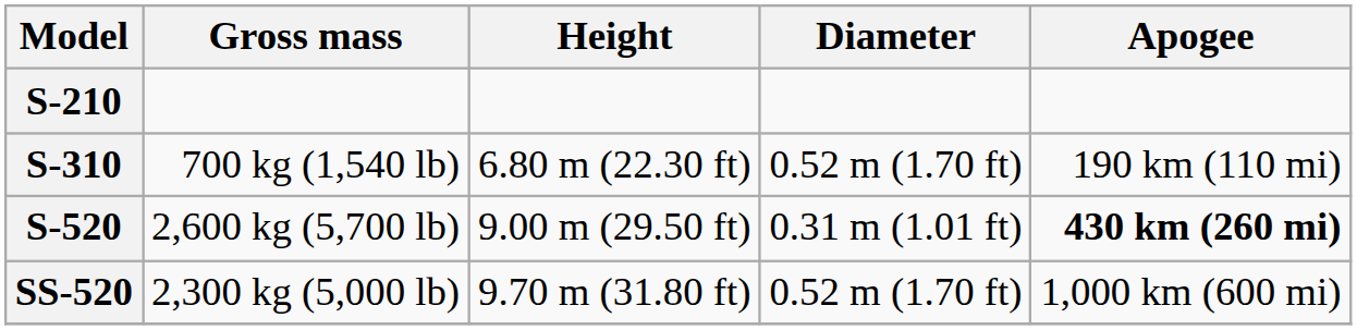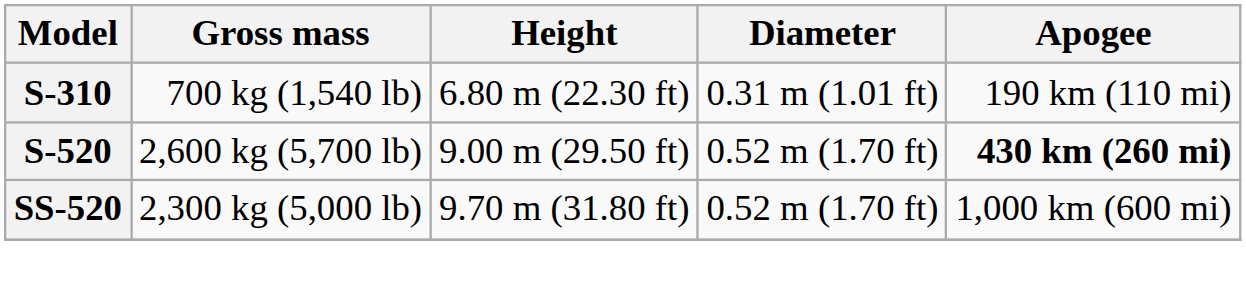 <table class="wikitable floatright" style="text-align:right;">
 <tr>
 <th>Model</th>
 <th>Gross mass</th>
 <th>Height</th>
 <th>Diameter</th>
 <th>Apogee</th>
 </tr>
 <tr>
-<th>S-210</th>
-<td></td>
-<td></td>
-<td></td>
-<td></td>
-</tr>
-<tr>
 <th>S-310</th>
 <td>700 kg (1,540 lb)</td>
 <td>6.80 m (22.30 ft)</td>
-<td>0.52 m (1.70 ft)</td>
+<td>0.31 m (1.01 ft)</td>
 <td>190 km (110 mi)</td>
 </tr>
 <tr>
 <th>S-520</th>
 <td>2,600 kg (5,700 lb)</td>
 <td>9.00 m (29.50 ft)</td>
-<td>0.31 m (1.01 ft)</td>
+<td>0.52 m (1.70 ft)</td>
 <td><strong>430 km (260 mi)</strong></td>
 </tr>
 <tr>
 <th>SS-520</th>
 <td>2,300 kg (5,000 lb)</td>
 <td>9.70 m (31.80 ft)</td>
 <td>0.52 m (1.70 ft)</td>
 <td>1,000 km (600 mi)</td>
 </tr>
 <tr>
 </tr>
 </table>
